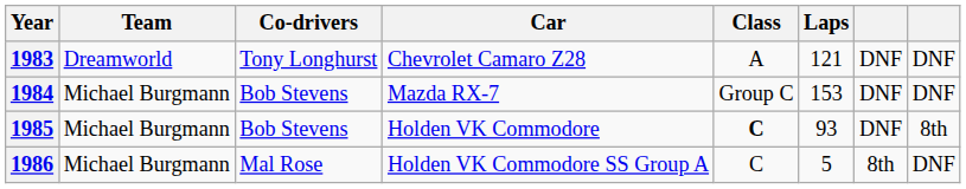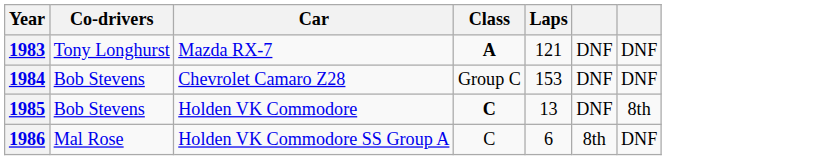 <table class="wikitable" style="font-size:90%">
 <tr>
 <th>Year</th>
-<th>Team</th>
 <th>Co-drivers</th>
 <th>Car</th>
 <th>Class</th>
 <th>Laps</th>
 <th></th>
 <th></th>
 </tr>
 <tr align="center">
 <th><a href='#'>1983</a></th>
-<td align="left"> <a href='#'>Dreamworld</a></td>
 <td align="left"> <a href='#'>Tony Longhurst</a></td>
-<td align="left"><a href='#'>Chevrolet Camaro Z28</a></td>
-<td>A</td>
+<td align="left"><a href='#'>Mazda RX-7</a></td>
+<td><strong>A</strong></td>
 <td>121</td>
 <td>DNF</td>
 <td>DNF</td>
 </tr>
 <tr align="center">
 <th><a href='#'>1984</a></th>
-<td align="left"> Michael Burgmann</td>
 <td align="left"> <a href='#'>Bob Stevens</a></td>
-<td align="left"><a href='#'>Mazda RX-7</a></td>
+<td align="left"><a href='#'>Chevrolet Camaro Z28</a></td>
 <td>Group C</td>
 <td>153</td>
 <td>DNF</td>
 <td>DNF</td>
 </tr>
 <tr align="center">
 <th><a href='#'>1985</a></th>
-<td align="left"> Michael Burgmann</td>
 <td align="left"> <a href='#'>Bob Stevens</a></td>
 <td align="left"><a href='#'>Holden VK Commodore</a></td>
 <td><strong>C</strong></td>
-<td>93</td>
+<td>13</td>
 <td>DNF</td>
 <td>8th</td>
 </tr>
 <tr align="center">
 <th><a href='#'>1986</a></th>
-<td align="left"> Michael Burgmann</td>
 <td align="left"> <a href='#'>Mal Rose</a></td>
 <td align="left"><a href='#'>Holden VK Commodore SS Group A</a></td>
 <td>C</td>
-<td>5</td>
+<td>6</td>
 <td>8th</td>
 <td>DNF</td>
 </tr>
 </table>
